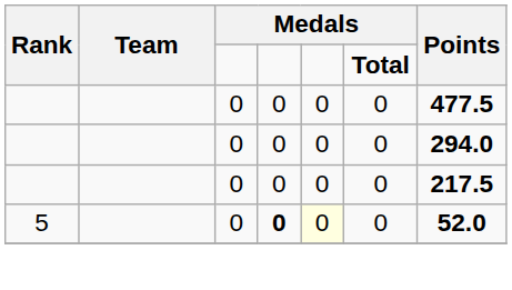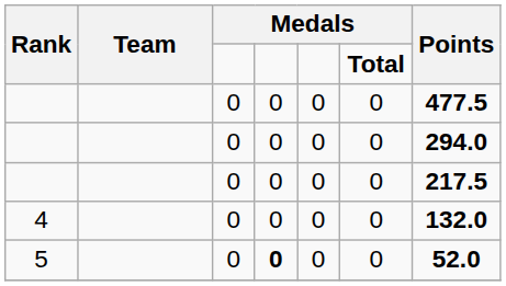 <table class="wikitable">
 <tr>
 <th rowspan=2>Rank</th>
 <th width=80px rowspan=2>Team</th>
 <th colspan=4>Medals</th>
 <th rowspan=2>Points</th>
 </tr>
 <tr>
 <td width=20px align=center></td>
 <td width=20px align=center></td>
 <td width=20px align=center></td>
 <td width=40px align=center><strong>Total</strong></td>
 </tr>
 <tr>
 <td align=center></td>
 <td></td>
 <td align=center>0</td>
 <td align=center>0</td>
 <td align=center>0</td>
 <td align=center>0</td>
 <td align=center><strong>477.5</strong></td>
 </tr>
 <tr>
 <td align=center></td>
 <td></td>
 <td align=center>0</td>
 <td align=center>0</td>
 <td align=center>0</td>
 <td align=center>0</td>
 <td align=center><strong>294.0</strong></td>
 </tr>
 <tr>
 <td align=center></td>
 <td></td>
 <td align=center>0</td>
 <td align=center>0</td>
 <td align=center>0</td>
 <td align=center>0</td>
 <td align=center><strong>217.5</strong></td>
 </tr>
 <tr>
+<td align=center>4</td>
+<td></td>
+<td align=center>0</td>
+<td align=center>0</td>
+<td align=center>0</td>
+<td align=center>0</td>
+<td align=center><strong>132.0</strong></td>
+</tr>
+<tr>
 <td align=center>5</td>
 <td></td>
 <td align=center>0</td>
 <td align=center><strong>0</strong></td>
-<td align=center style="background: lightyellow;">0</td>
+<td align=center>0</td>
 <td align=center>0</td>
 <td align=center><strong>52.0</strong></td>
 </tr>
 <tr>
 </tr>
 </table>
